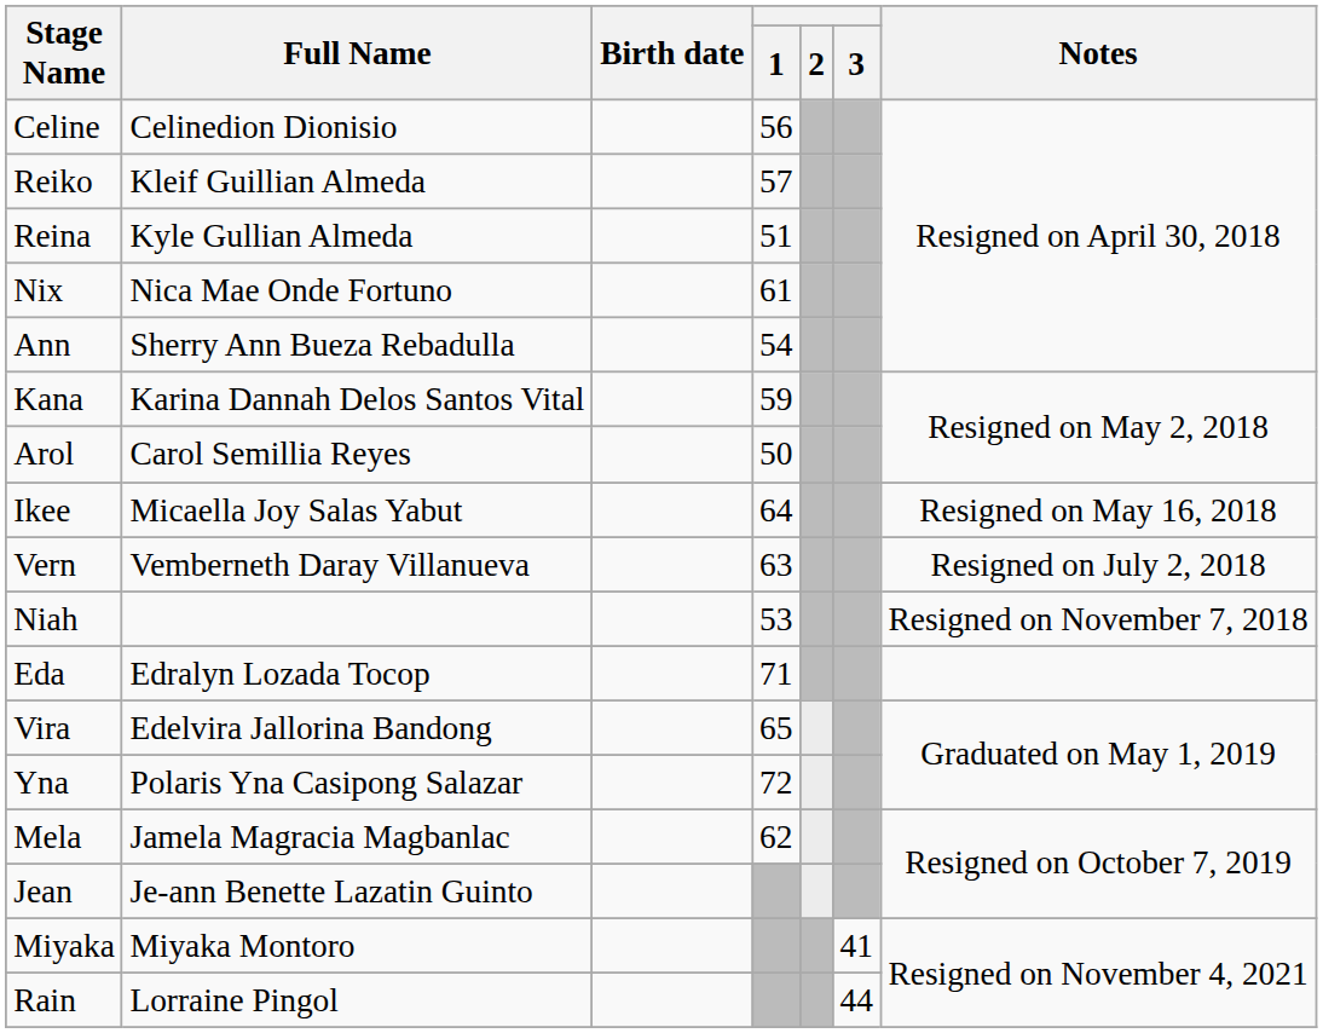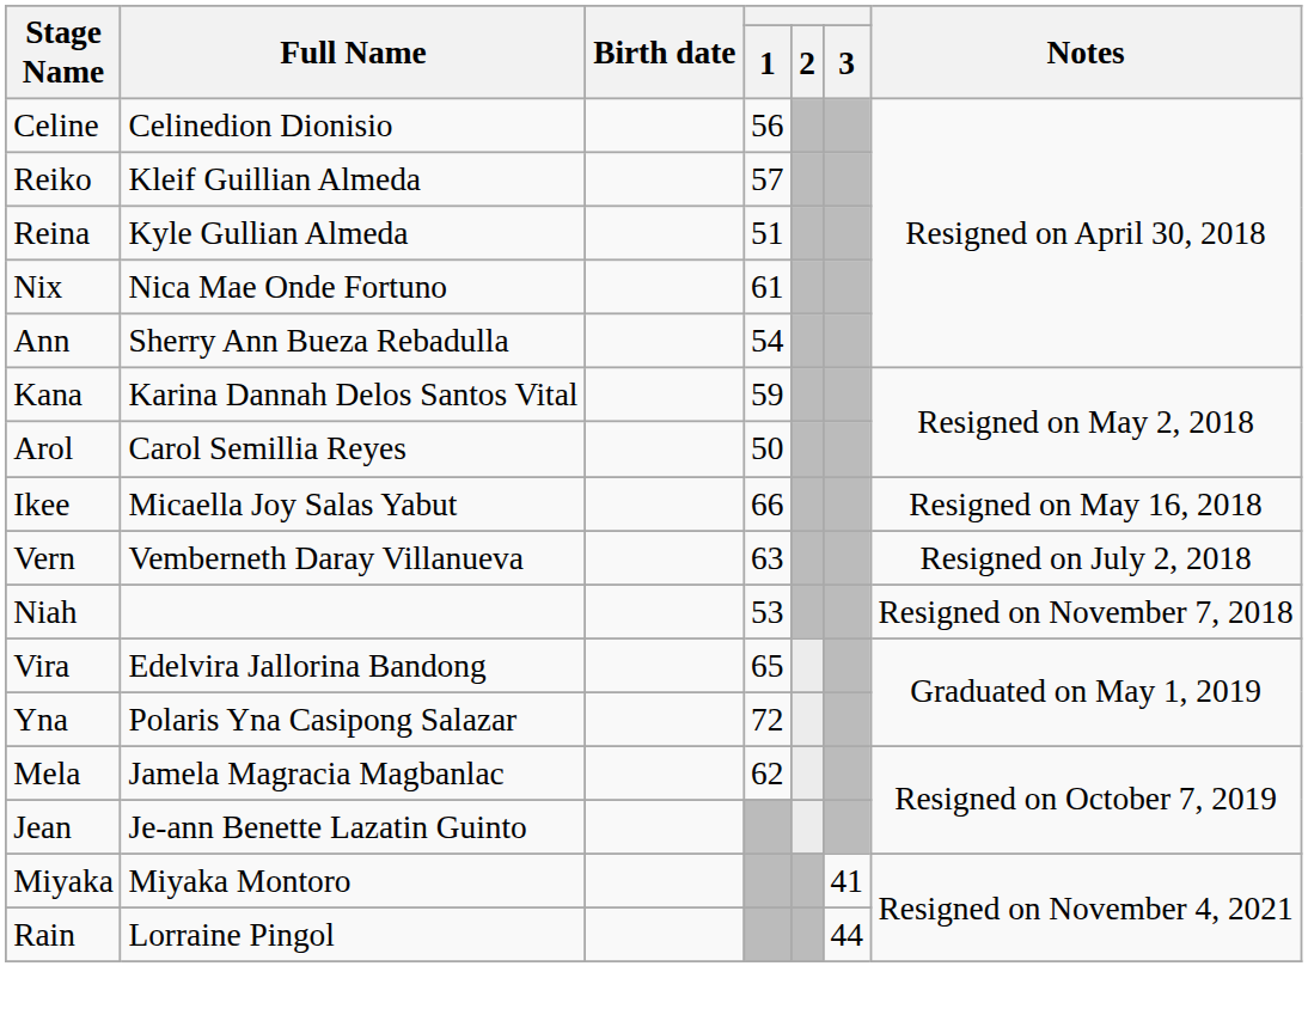 <table class="wikitable sortable" style="font-size:95%;">
 <tr>
 <th rowspan="2">Stage<br>Name</th>
 <th rowspan="2">Full Name</th>
 <th rowspan="2">Birth date</th>
 <th colspan="3"></th>
 <th rowspan="2">Notes</th>
 </tr>
 <tr>
 <th>1</th>
 <th>2</th>
 <th>3</th>
 </tr>
 <tr>
 <td>Celine</td>
 <td>Celinedion Dionisio</td>
 <td style="text-align:left;"></td>
 <td style="text-align:center;">56</td>
 <td style="background:#bbb;"> </td>
 <td style="background:#bbb;"> </td>
 <td rowspan="5" style="text-align:center;">Resigned on April 30, 2018</td>
 </tr>
 <tr>
 <td>Reiko</td>
 <td>Kleif Guillian Almeda</td>
 <td style="text-align:left;"></td>
 <td style="text-align:center;">57</td>
 <td style="background:#bbb;"> </td>
 <td style="background:#bbb;"> </td>
 </tr>
 <tr>
 <td>Reina</td>
 <td>Kyle Gullian Almeda</td>
 <td style="text-align:left;"></td>
 <td style="text-align:center;">51</td>
 <td style="background:#bbb;"> </td>
 <td style="background:#bbb;"> </td>
 </tr>
 <tr>
 <td>Nix</td>
 <td>Nica Mae Onde Fortuno</td>
 <td style="text-align:left;"></td>
 <td style="text-align:center;">61</td>
 <td style="background:#bbb;"> </td>
 <td style="background:#bbb;"> </td>
 </tr>
 <tr>
 <td>Ann</td>
 <td>Sherry Ann Bueza Rebadulla</td>
 <td style="text-align:left;"></td>
 <td style="text-align:center;">54</td>
 <td style="background:#bbb;"> </td>
 <td style="background:#bbb;"> </td>
 </tr>
 <tr>
 <td>Kana</td>
 <td>Karina Dannah Delos Santos Vital</td>
 <td style="text-align:left;"></td>
 <td style="text-align:center;">59</td>
 <td style="background:#bbb;"> </td>
 <td style="background:#bbb;"> </td>
 <td rowspan="2" style="text-align:center;">Resigned on May 2, 2018</td>
 </tr>
 <tr>
 <td>Arol</td>
 <td>Carol Semillia Reyes</td>
 <td style="text-align:left;"></td>
 <td style="text-align:center;">50</td>
 <td style="background:#bbb;"> </td>
 <td style="background:#bbb;"> </td>
 </tr>
 <tr>
 <td>Ikee</td>
 <td>Micaella Joy Salas Yabut</td>
 <td style="text-align:left;"></td>
-<td style="text-align:center;">64</td>
+<td style="text-align:center;">66</td>
 <td style="background:#bbb;"> </td>
 <td style="background:#bbb;"> </td>
 <td style="text-align:center;">Resigned on May 16, 2018</td>
 </tr>
 <tr>
 <td>Vern</td>
 <td>Vemberneth Daray Villanueva</td>
 <td style="text-align:left;"></td>
 <td style="text-align:center;">63</td>
 <td style="background:#bbb;"> </td>
 <td style="background:#bbb;"> </td>
 <td style="text-align:center;">Resigned on July 2, 2018</td>
 </tr>
 <tr>
 <td>Niah</td>
 <td></td>
 <td style="text-align:left;"></td>
 <td style="text-align:center;">53</td>
 <td style="background:#bbb;"> </td>
 <td style="background:#bbb;"> </td>
 <td style="text-align:center;">Resigned on November 7, 2018</td>
-</tr>
-<tr>
-<td>Eda</td>
-<td>Edralyn Lozada Tocop</td>
-<td style="text-align:left;"></td>
-<td style="text-align:center;">71</td>
-<td style="background:#bbb;"> </td>
-<td style="background:#bbb;"> </td>
-<td style="text-align:center;"></td>
 </tr>
 <tr>
 <td>Vira</td>
 <td>Edelvira Jallorina Bandong</td>
 <td style="text-align:left;"></td>
 <td style="text-align:center;">65</td>
 <td style="background:#ececec; text-align:center; color:gray;"></td>
 <td style="background:#bbb;"> </td>
 <td rowspan="2" style="text-align:center;">Graduated on May 1, 2019</td>
 </tr>
 <tr>
 <td>Yna</td>
 <td>Polaris Yna Casipong Salazar</td>
 <td style="text-align:left;"></td>
 <td style="text-align:center;">72</td>
 <td style="background:#ececec; text-align:center; color:gray;"></td>
 <td style="background:#bbb;"> </td>
 </tr>
 <tr>
 <td>Mela</td>
 <td>Jamela Magracia Magbanlac</td>
 <td style="text-align:left;"></td>
 <td style="text-align:center;">62</td>
 <td style="background:#ececec; text-align:center; color:gray;"></td>
 <td style="background:#bbb;"> </td>
 <td rowspan="2" style="text-align:center;">Resigned on October 7, 2019</td>
 </tr>
 <tr>
 <td>Jean</td>
 <td>Je-ann Benette Lazatin Guinto</td>
 <td style="text-align:left;"></td>
 <td style="background:#bbb;"> </td>
 <td style="background:#ececec; text-align:center; color:gray;"></td>
 <td style="background:#bbb;"> </td>
 </tr>
 <tr>
 <td>Miyaka</td>
 <td>Miyaka Montoro</td>
 <td style="text-align:left;"></td>
 <td style="background:#bbb;"> </td>
 <td style="background:#bbb;"> </td>
 <td style="text-align:center;">41</td>
 <td rowspan="2" style="text-align:center;">Resigned on November 4, 2021</td>
 </tr>
 <tr>
 <td>Rain</td>
 <td>Lorraine Pingol</td>
 <td style="text-align:left;"></td>
 <td style="background:#bbb;"> </td>
 <td style="background:#bbb;"> </td>
 <td style="text-align:center;">44</td>
 </tr>
 </table>
